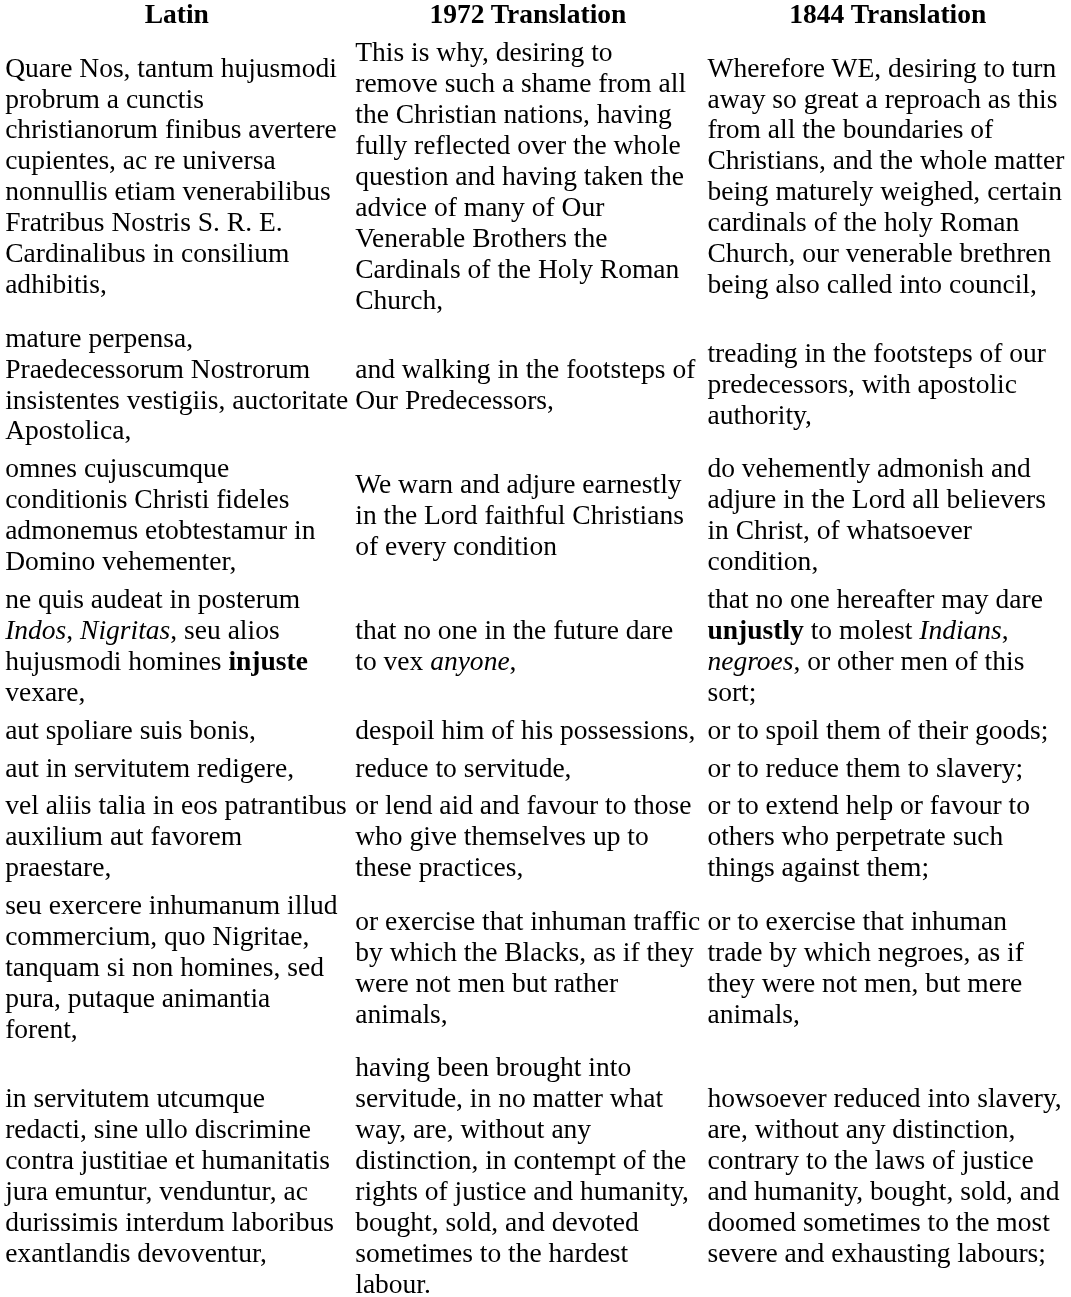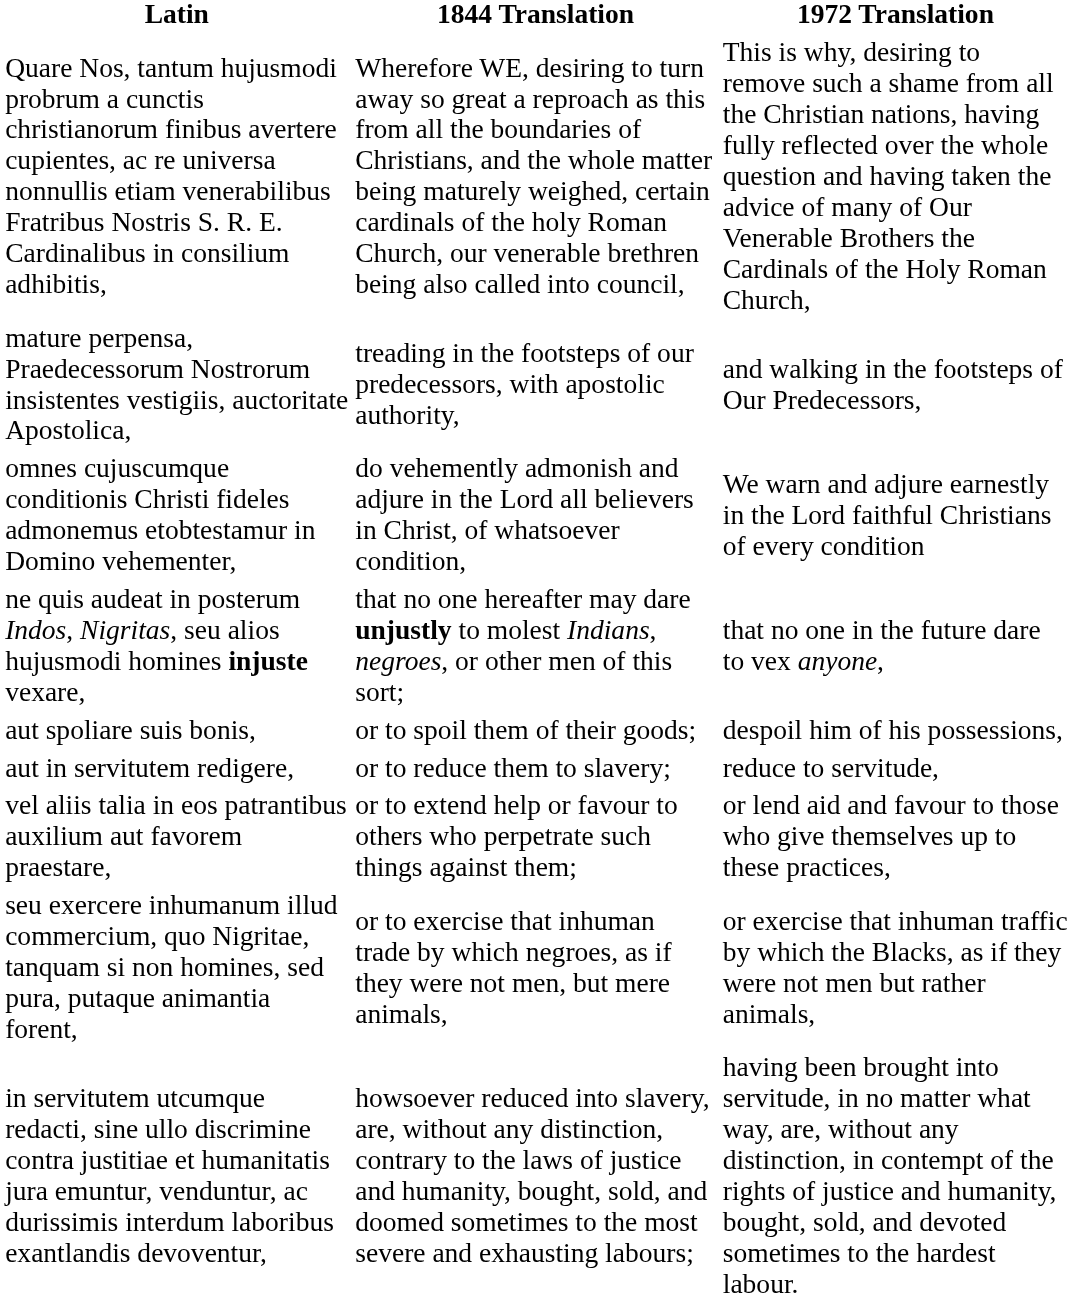 <table>
 <tr>
 <th>Latin</th>
+<th>1844 Translation</th>
 <th>1972 Translation</th>
-<th>1844 Translation</th>
 </tr>
 <tr>
 <td>Quare Nos, tantum hujusmodi probrum a cunctis christianorum finibus avertere cupientes, ac re universa nonnullis etiam venerabilibus Fratribus Nostris S. R. E. Cardinalibus in consilium adhibitis,</td>
+<td>Wherefore WE, desiring to turn away so great a reproach as this from all the boundaries of Christians, and the whole matter being maturely weighed, certain cardinals of the holy Roman Church, our venerable brethren being also called into council,</td>
 <td>This is why, desiring to remove such a shame from all the Christian nations, having fully reflected over the whole question and having taken the advice of many of Our Venerable Brothers the Cardinals of the Holy Roman Church,</td>
-<td>Wherefore WE, desiring to turn away so great a reproach as this from all the boundaries of Christians, and the whole matter being maturely weighed, certain cardinals of the holy Roman Church, our venerable brethren being also called into council,</td>
 </tr>
 <tr>
 <td>mature perpensa, Praedecessorum Nostrorum insistentes vestigiis, auctoritate Apostolica,</td>
+<td>treading in the footsteps of our predecessors, with apostolic authority,</td>
 <td>and walking in the footsteps of Our Predecessors,</td>
-<td>treading in the footsteps of our predecessors, with apostolic authority,</td>
 </tr>
 <tr>
 <td>omnes cujuscumque conditionis Christi fideles admonemus etobtestamur in Domino vehementer,</td>
+<td>do vehemently admonish and adjure in the Lord all believers in Christ, of whatsoever condition,</td>
 <td>We warn and adjure earnestly in the Lord faithful Christians of every condition</td>
-<td>do vehemently admonish and adjure in the Lord all believers in Christ, of whatsoever condition,</td>
 </tr>
 <tr>
 <td>ne quis audeat in posterum <em>Indos</em>, <em>Nigritas</em>, seu alios hujusmodi homines <strong>injuste</strong> vexare,</td>
+<td>that no one hereafter may dare <strong>unjustly</strong> to molest <em>Indians</em>, <em>negroes</em>, or other men of this sort;</td>
 <td>that no one in the future dare to vex <em>anyone</em>,</td>
-<td>that no one hereafter may dare <strong>unjustly</strong> to molest <em>Indians</em>, <em>negroes</em>, or other men of this sort;</td>
 </tr>
 <tr>
 <td>aut spoliare suis bonis,</td>
+<td>or to spoil them of their goods;</td>
 <td>despoil him of his possessions,</td>
-<td>or to spoil them of their goods;</td>
 </tr>
 <tr>
 <td>aut in servitutem redigere,</td>
+<td>or to reduce them to slavery;</td>
 <td>reduce to servitude,</td>
-<td>or to reduce them to slavery;</td>
 </tr>
 <tr>
 <td>vel aliis talia in eos patrantibus auxilium aut favorem praestare,</td>
+<td>or to extend help or favour to others who perpetrate such things against them;</td>
 <td>or lend aid and favour to those who give themselves up to these practices,</td>
-<td>or to extend help or favour to others who perpetrate such things against them;</td>
 </tr>
 <tr>
 <td>seu exercere inhumanum illud commercium, quo Nigritae, tanquam si non homines, sed pura, putaque animantia forent,</td>
+<td>or to exercise that inhuman trade by which negroes, as if they were not men, but mere animals,</td>
 <td>or exercise that inhuman traffic by which the Blacks, as if they were not men but rather animals,</td>
-<td>or to exercise that inhuman trade by which negroes, as if they were not men, but mere animals,</td>
 </tr>
 <tr>
 <td>in servitutem utcumque redacti, sine ullo discrimine contra justitiae et humanitatis jura emuntur, venduntur, ac durissimis interdum laboribus exantlandis devoventur,</td>
+<td>howsoever reduced into slavery, are, without any distinction, contrary to the laws of justice and humanity, bought, sold, and doomed sometimes to the most severe and exhausting labours;</td>
 <td>having been brought into servitude, in no matter what way, are, without any distinction, in contempt of the rights of justice and humanity, bought, sold, and devoted sometimes to the hardest labour.</td>
-<td>howsoever reduced into slavery, are, without any distinction, contrary to the laws of justice and humanity, bought, sold, and doomed sometimes to the most severe and exhausting labours;</td>
 </tr>
 <tr>
 <td></td>
 <td></td>
 <td></td>
 </tr>
 </table>
